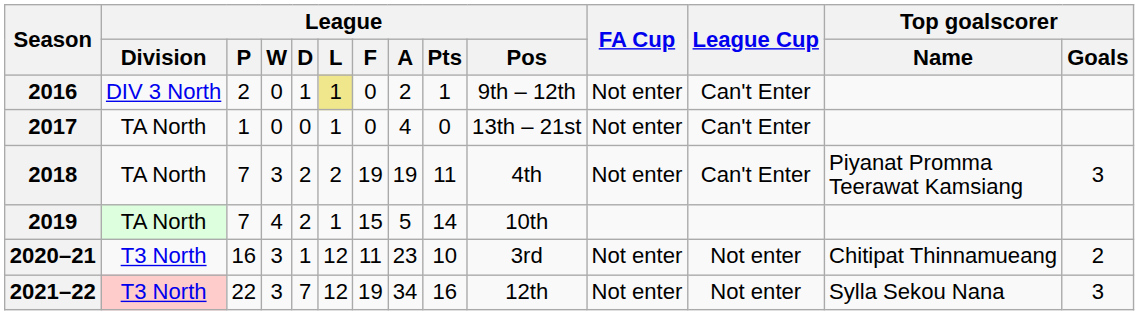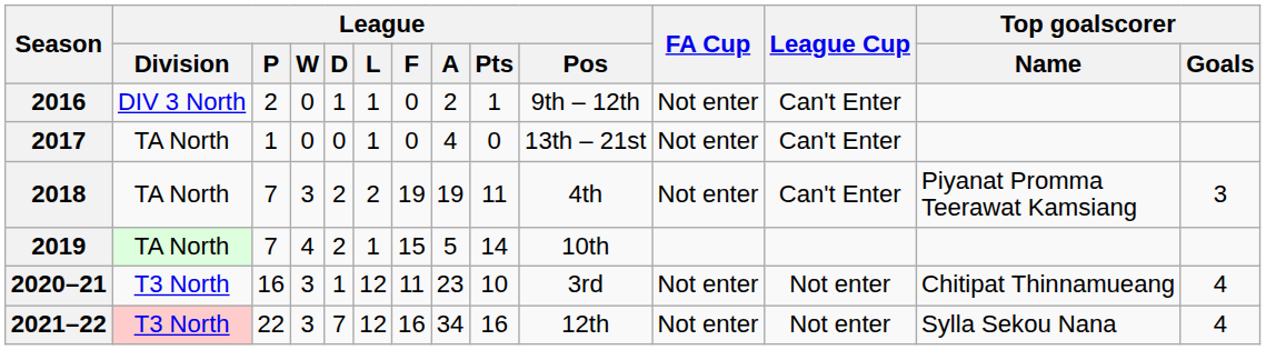 <table class="wikitable" style="text-align: center">
 <tr>
 <th rowspan=2>Season</th>
 <th colspan=9>League</th>
 <th rowspan=2><a href='#'>FA Cup</a></th>
 <th rowspan=2><a href='#'>League Cup</a></th>
 <th colspan=2>Top goalscorer</th>
 </tr>
 <tr>
 <th>Division</th>
 <th>P</th>
 <th>W</th>
 <th>D</th>
 <th>L</th>
 <th>F</th>
 <th>A</th>
 <th>Pts</th>
 <th>Pos</th>
 <th>Name</th>
 <th>Goals</th>
 </tr>
 <tr>
 <th>2016</th>
 <td><a href='#'>DIV 3 North</a></td>
 <td>2</td>
 <td>0</td>
 <td>1</td>
-<td style="background: khaki;">1</td>
+<td>1</td>
 <td>0</td>
 <td>2</td>
 <td>1</td>
 <td>9th – 12th</td>
 <td>Not enter</td>
 <td>Can't Enter</td>
 <td></td>
 <td></td>
 </tr>
 <tr>
 <th>2017</th>
 <td>TA North</td>
 <td>1</td>
 <td>0</td>
 <td>0</td>
 <td>1</td>
 <td>0</td>
 <td>4</td>
 <td>0</td>
 <td>13th – 21st</td>
 <td>Not enter</td>
 <td>Can't Enter</td>
 <td></td>
 <td></td>
 </tr>
 <tr>
 <th>2018</th>
 <td>TA North</td>
 <td>7</td>
 <td>3</td>
 <td>2</td>
 <td>2</td>
 <td>19</td>
 <td>19</td>
 <td>11</td>
 <td>4th</td>
 <td>Not enter</td>
 <td>Can't Enter</td>
 <td align="left"> Piyanat Promma<br>Teerawat Kamsiang</td>
 <td>3</td>
 </tr>
 <tr>
 <th>2019</th>
 <td bgcolor="#DDFFDD">TA North</td>
 <td>7</td>
 <td>4</td>
 <td>2</td>
 <td>1</td>
 <td>15</td>
 <td>5</td>
 <td>14</td>
 <td>10th</td>
 <td></td>
 <td></td>
 <td></td>
 <td></td>
 </tr>
 <tr>
 <th>2020–21</th>
 <td><a href='#'>T3 North</a></td>
 <td>16</td>
 <td>3</td>
 <td>1</td>
 <td>12</td>
 <td>11</td>
 <td>23</td>
 <td>10</td>
 <td>3rd</td>
 <td>Not enter</td>
 <td>Not enter</td>
 <td align="left"> Chitipat Thinnamueang</td>
-<td>2</td>
+<td>4</td>
 </tr>
 <tr>
 <th>2021–22</th>
 <td bgcolor="#FFCCCC"><a href='#'>T3 North</a></td>
 <td>22</td>
 <td>3</td>
 <td>7</td>
 <td>12</td>
-<td>19</td>
+<td>16</td>
 <td>34</td>
 <td>16</td>
 <td>12th</td>
 <td>Not enter</td>
 <td>Not enter</td>
 <td align="left"> Sylla Sekou Nana</td>
-<td>3</td>
+<td>4</td>
 </tr>
 </table>
